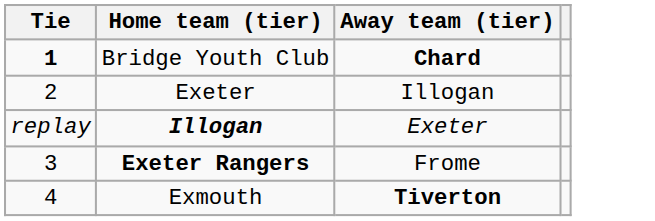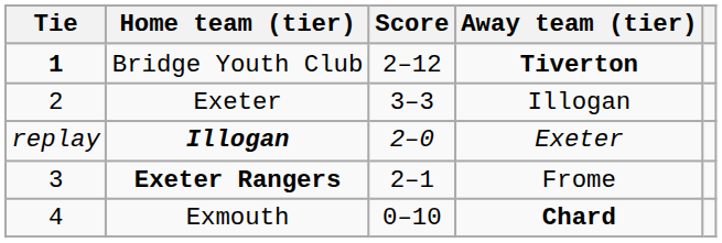 <table class="wikitable" style="text-align:center; font-size:85%">
 <tr>
 <th>Tie</th>
 <th>Home team (tier)</th>
+<th>Score</th>
 <th>Away team (tier)</th>
 <th></th>
 </tr>
 <tr>
 <td align="center"><strong>1</strong></td>
 <td>Bridge Youth Club</td>
-<td><strong>Chard</strong></td>
+<td align="center">2–12</td>
+<td><strong>Tiverton</strong></td>
 <td></td>
 </tr>
 <tr>
 <td align="center">2</td>
 <td>Exeter</td>
+<td align="center">3–3 </td>
 <td>Illogan</td>
 <td></td>
 </tr>
 <tr>
 <td align="center"><em>replay</em></td>
 <td><strong><em>Illogan</em></strong></td>
+<td align="center"><em>2–0</em></td>
 <td><em>Exeter</em></td>
 <td></td>
 </tr>
 <tr>
 <td align="center">3</td>
 <td><strong>Exeter Rangers</strong></td>
+<td align="center">2–1</td>
 <td>Frome</td>
 <td></td>
 </tr>
 <tr>
 <td align="center">4</td>
 <td>Exmouth</td>
-<td><strong>Tiverton</strong></td>
+<td align="center">0–10</td>
+<td><strong>Chard</strong></td>
 <td></td>
 </tr>
 </table>
